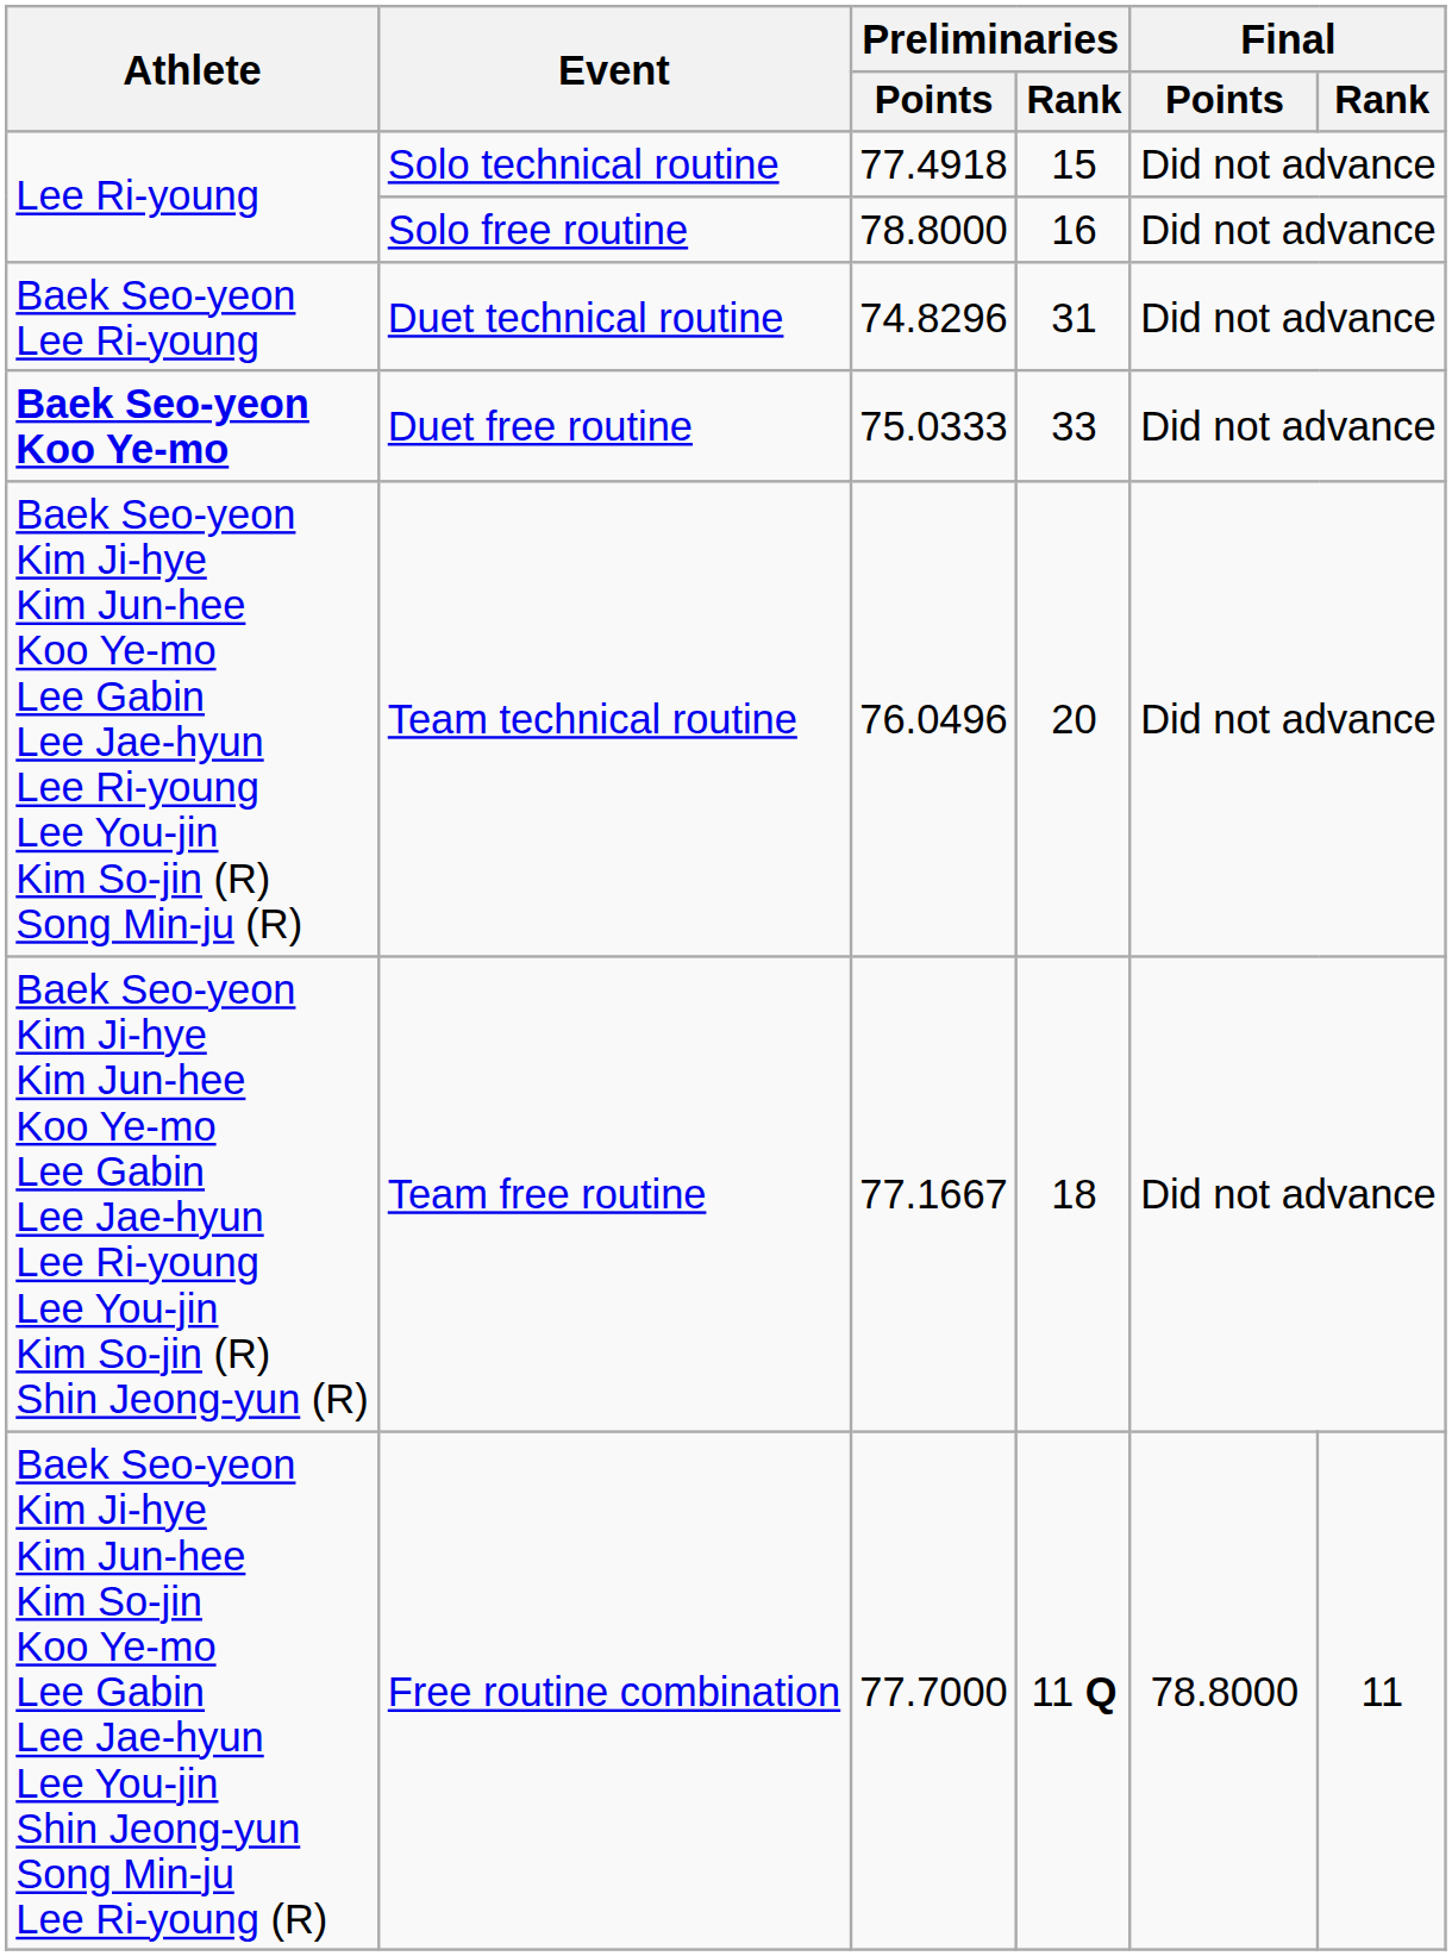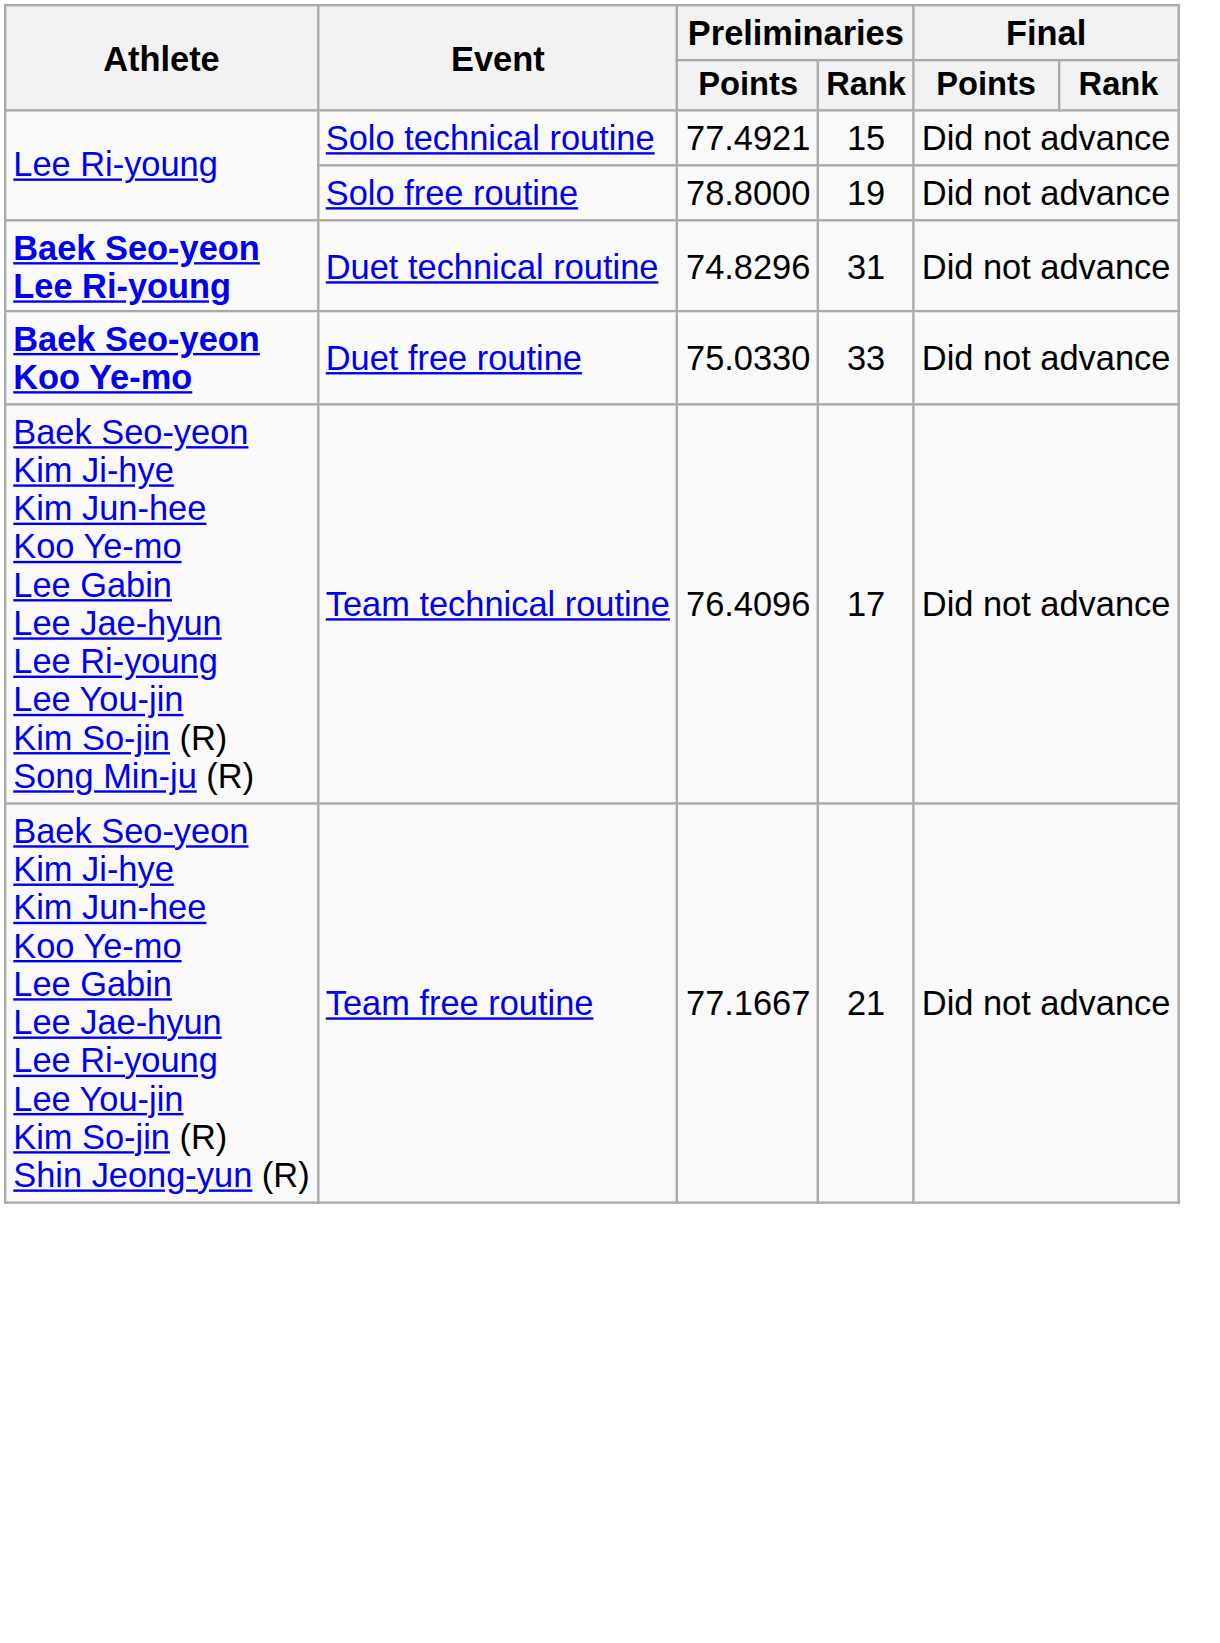 <table class="wikitable" style="text-align:center; font-size:90%">
 <tr>
 <th rowspan=2>Athlete</th>
 <th rowspan=2>Event</th>
 <th colspan=2>Preliminaries</th>
 <th colspan=2>Final</th>
 </tr>
 <tr style="font-size:95%">
 <th>Points</th>
 <th>Rank</th>
 <th>Points</th>
 <th>Rank</th>
 </tr>
 <tr>
 <td align=left rowspan=2><a href='#'>Lee Ri-young</a></td>
 <td align=left><a href='#'>Solo technical routine</a></td>
-<td>77.4918</td>
+<td>77.4921</td>
 <td>15</td>
 <td colspan=2>Did not advance</td>
 </tr>
 <tr>
 <td align=left><a href='#'>Solo free routine</a></td>
 <td>78.8000</td>
-<td>16</td>
+<td>19</td>
 <td colspan=2>Did not advance</td>
 </tr>
 <tr>
-<td align=left><a href='#'>Baek Seo-yeon</a><br><a href='#'>Lee Ri-young</a></td>
+<td align=left><strong><a href='#'>Baek Seo-yeon</a><br><a href='#'>Lee Ri-young</a></strong></td>
 <td align=left><a href='#'>Duet technical routine</a></td>
 <td>74.8296</td>
 <td>31</td>
 <td colspan=2>Did not advance</td>
 </tr>
 <tr>
 <td align=left><strong><a href='#'>Baek Seo-yeon</a><br><a href='#'>Koo Ye-mo</a></strong></td>
 <td align=left><a href='#'>Duet free routine</a></td>
-<td>75.0333</td>
+<td>75.0330</td>
 <td>33</td>
 <td colspan=2>Did not advance</td>
 </tr>
 <tr>
 <td align=left><a href='#'>Baek Seo-yeon</a><br><a href='#'>Kim Ji-hye</a><br><a href='#'>Kim Jun-hee</a><br><a href='#'>Koo Ye-mo</a><br><a href='#'>Lee Gabin</a><br><a href='#'>Lee Jae-hyun</a><br><a href='#'>Lee Ri-young</a><br><a href='#'>Lee You-jin</a><br><a href='#'>Kim So-jin</a> (R)<br><a href='#'>Song Min-ju</a> (R)</td>
 <td align=left><a href='#'>Team technical routine</a></td>
-<td>76.0496</td>
-<td>20</td>
+<td>76.4096</td>
+<td>17</td>
 <td colspan=2>Did not advance</td>
 </tr>
 <tr>
 <td align=left><a href='#'>Baek Seo-yeon</a><br><a href='#'>Kim Ji-hye</a><br><a href='#'>Kim Jun-hee</a><br><a href='#'>Koo Ye-mo</a><br><a href='#'>Lee Gabin</a><br><a href='#'>Lee Jae-hyun</a><br><a href='#'>Lee Ri-young</a><br><a href='#'>Lee You-jin</a><br><a href='#'>Kim So-jin</a> (R)<br><a href='#'>Shin Jeong-yun</a> (R)</td>
 <td align=left><a href='#'>Team free routine</a></td>
 <td>77.1667</td>
-<td>18</td>
+<td>21</td>
 <td colspan=2>Did not advance</td>
 </tr>
-<tr>
-<td align=left><a href='#'>Baek Seo-yeon</a><br><a href='#'>Kim Ji-hye</a><br><a href='#'>Kim Jun-hee</a><br><a href='#'>Kim So-jin</a><br><a href='#'>Koo Ye-mo</a><br><a href='#'>Lee Gabin</a><br><a href='#'>Lee Jae-hyun</a><br><a href='#'>Lee You-jin</a><br><a href='#'>Shin Jeong-yun</a><br><a href='#'>Song Min-ju</a><br><a href='#'>Lee Ri-young</a> (R)</td>
-<td align=left><a href='#'>Free routine combination</a></td>
-<td>77.7000</td>
-<td>11 <strong>Q</strong></td>
-<td>78.8000</td>
-<td>11</td>
-</tr>
 </table>
